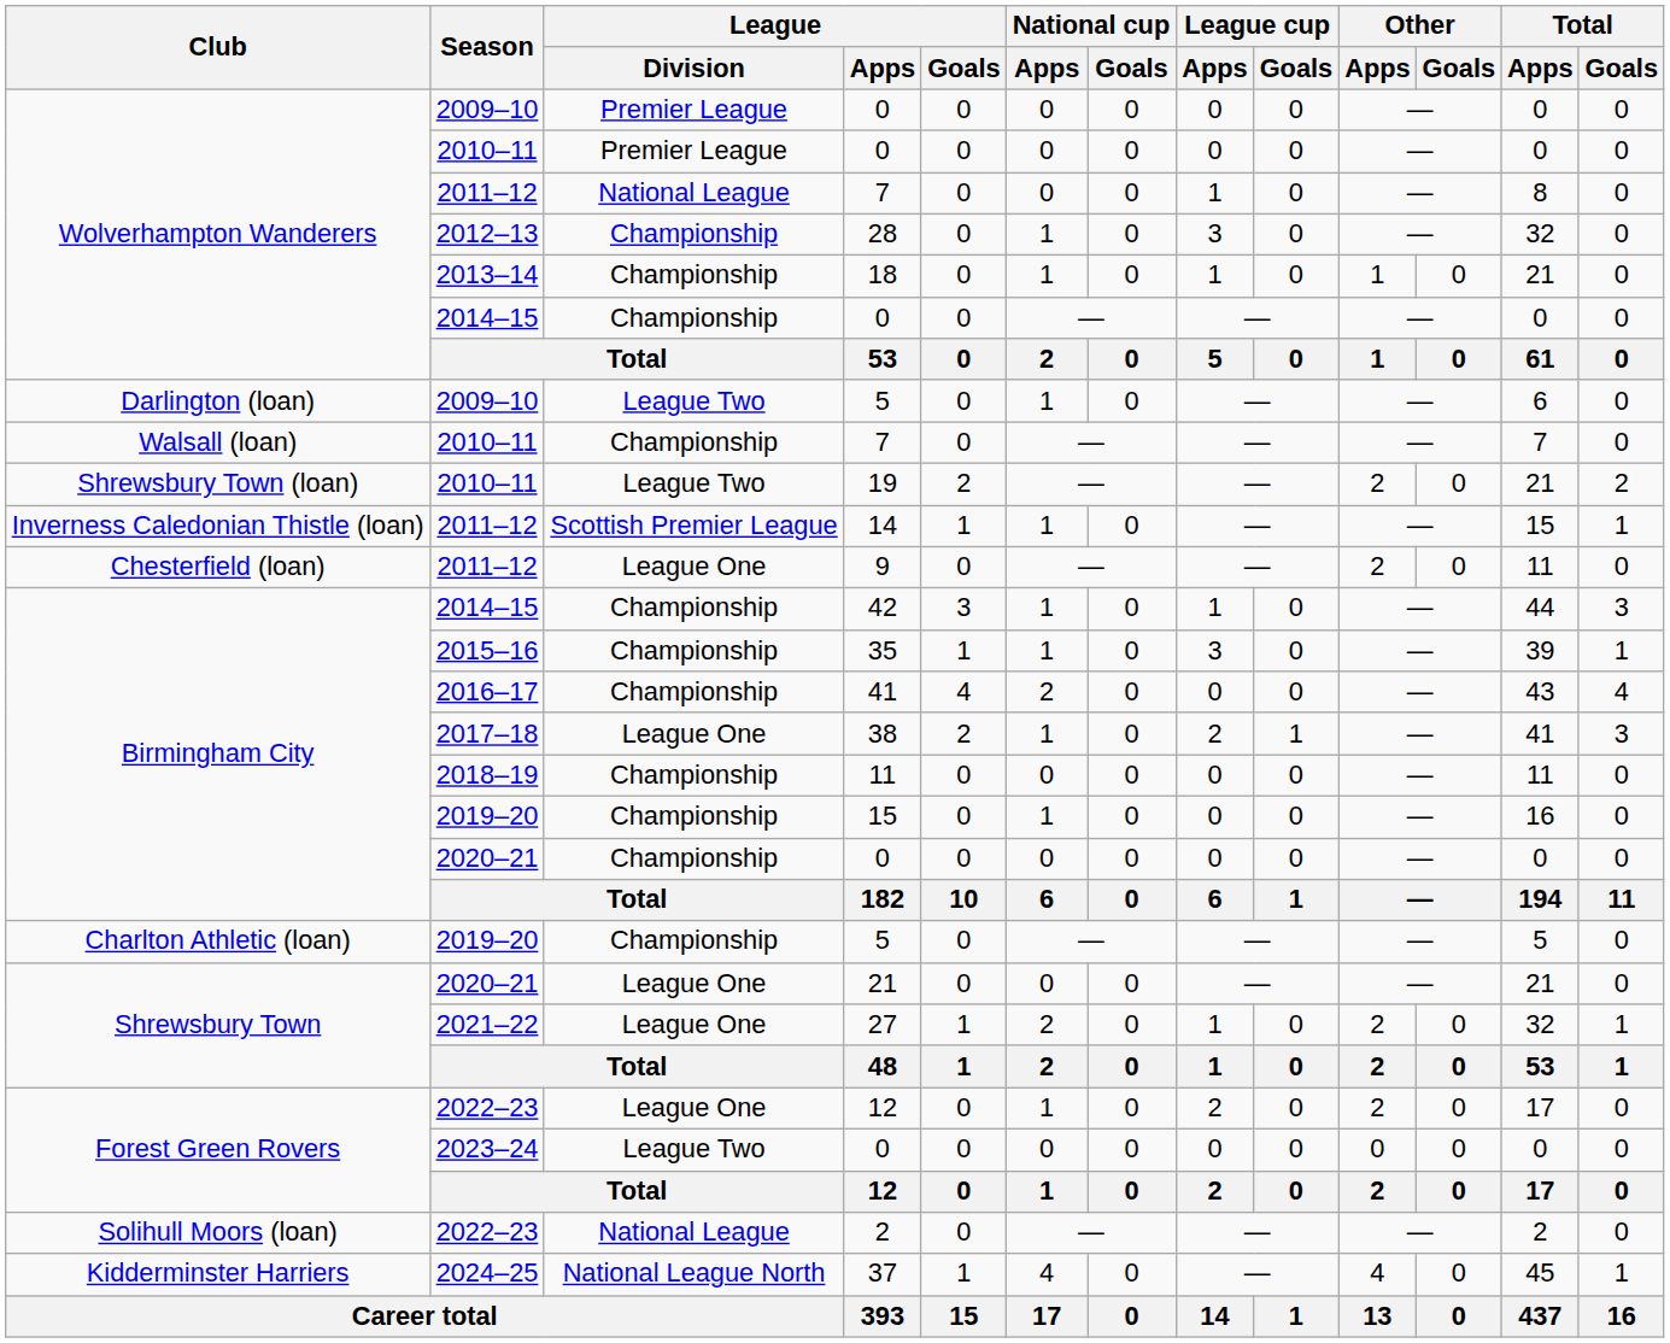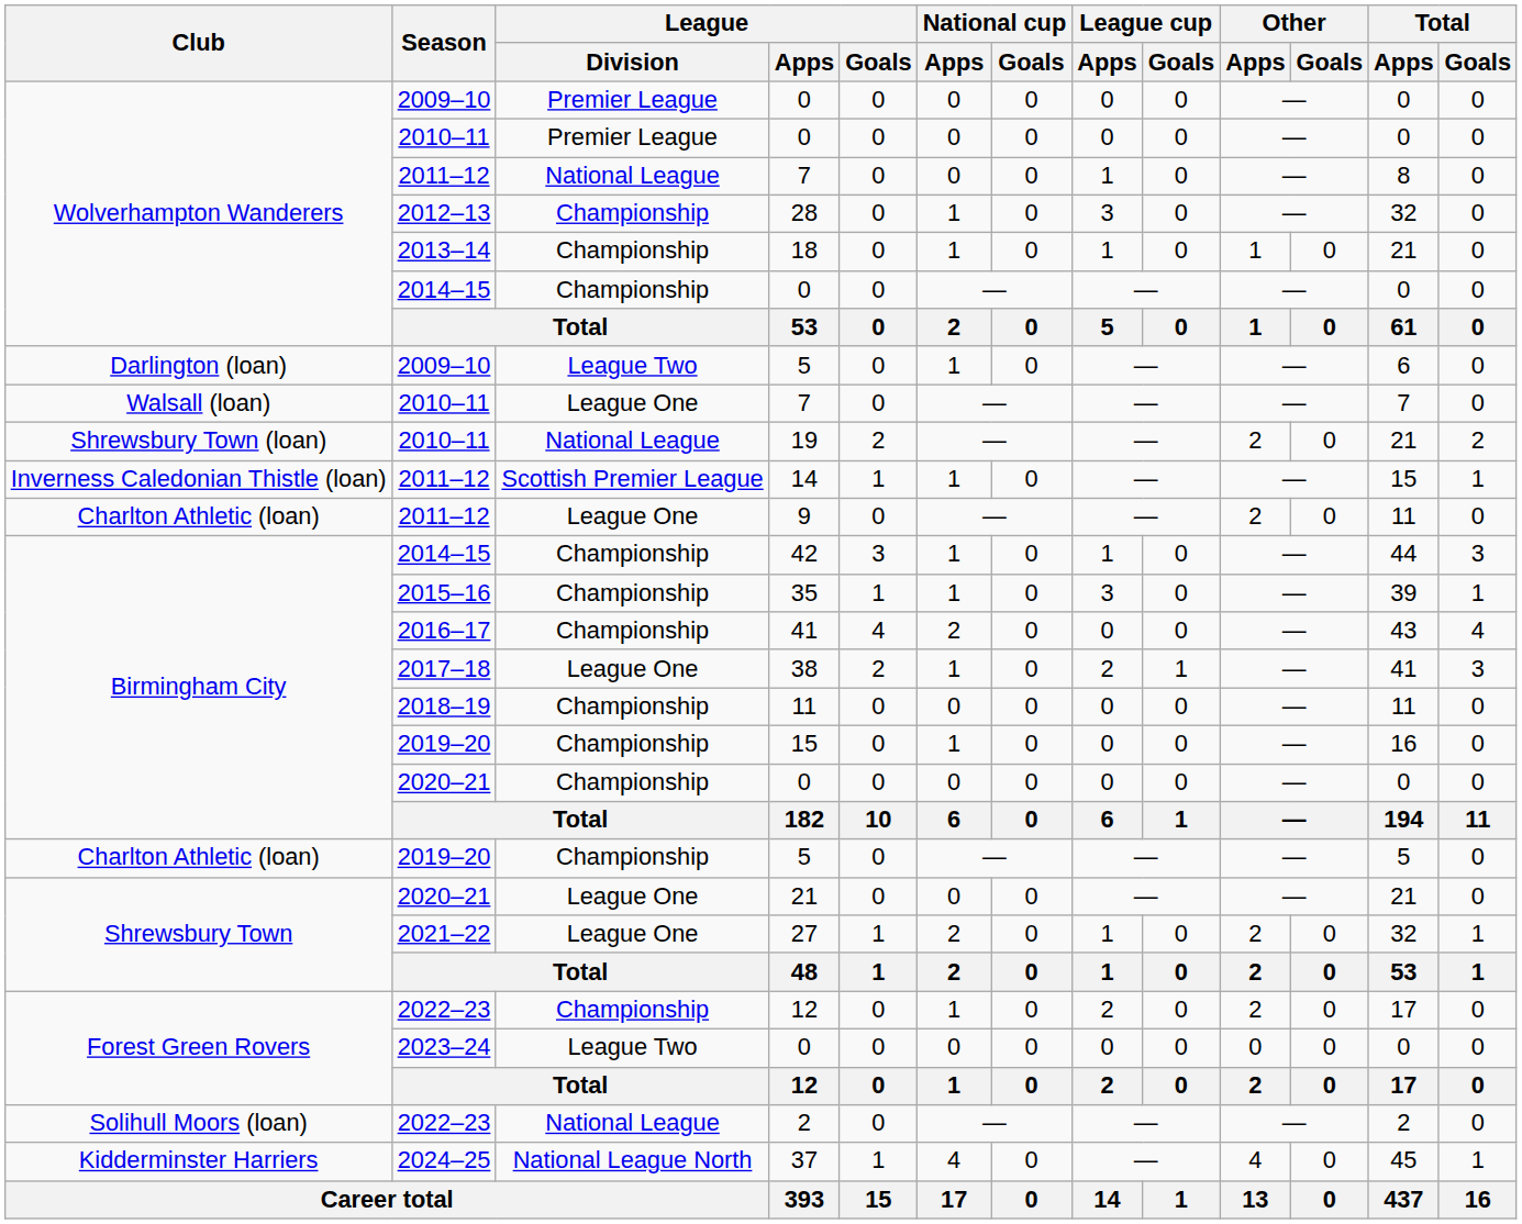 <table class=wikitable style="text-align:center">
 <tr>
 <th rowspan=2>Club</th>
 <th rowspan=2>Season</th>
 <th colspan=3>League</th>
 <th colspan=2>National cup</th>
 <th colspan=2>League cup</th>
 <th colspan=2>Other</th>
 <th colspan=2>Total</th>
 </tr>
 <tr>
 <th>Division</th>
 <th>Apps</th>
 <th>Goals</th>
 <th>Apps</th>
 <th>Goals</th>
 <th>Apps</th>
 <th>Goals</th>
 <th>Apps</th>
 <th>Goals</th>
 <th>Apps</th>
 <th>Goals</th>
 </tr>
 <tr>
 <td rowspan=7><a href='#'>Wolverhampton Wanderers</a></td>
 <td><a href='#'>2009–10</a></td>
 <td><a href='#'>Premier League</a></td>
 <td>0</td>
 <td>0</td>
 <td>0</td>
 <td>0</td>
 <td>0</td>
 <td>0</td>
 <td colspan=2>—</td>
 <td>0</td>
 <td>0</td>
 </tr>
 <tr>
 <td><a href='#'>2010–11</a></td>
 <td>Premier League</td>
 <td>0</td>
 <td>0</td>
 <td>0</td>
 <td>0</td>
 <td>0</td>
 <td>0</td>
 <td colspan=2>—</td>
 <td>0</td>
 <td>0</td>
 </tr>
 <tr>
 <td><a href='#'>2011–12</a></td>
 <td><a href='#'>National League</a></td>
 <td>7</td>
 <td>0</td>
 <td>0</td>
 <td>0</td>
 <td>1</td>
 <td>0</td>
 <td colspan=2>—</td>
 <td>8</td>
 <td>0</td>
 </tr>
 <tr>
 <td><a href='#'>2012–13</a></td>
 <td><a href='#'>Championship</a></td>
 <td>28</td>
 <td>0</td>
 <td>1</td>
 <td>0</td>
 <td>3</td>
 <td>0</td>
 <td colspan=2>—</td>
 <td>32</td>
 <td>0</td>
 </tr>
 <tr>
 <td><a href='#'>2013–14</a></td>
 <td>Championship</td>
 <td>18</td>
 <td>0</td>
 <td>1</td>
 <td>0</td>
 <td>1</td>
 <td>0</td>
 <td>1</td>
 <td>0</td>
 <td>21</td>
 <td>0</td>
 </tr>
 <tr>
 <td><a href='#'>2014–15</a></td>
 <td>Championship</td>
 <td>0</td>
 <td>0</td>
 <td colspan=2>—</td>
 <td colspan=2>—</td>
 <td colspan=2>—</td>
 <td>0</td>
 <td>0</td>
 </tr>
 <tr>
 <th colspan=2>Total</th>
 <th>53</th>
 <th>0</th>
 <th>2</th>
 <th>0</th>
 <th>5</th>
 <th>0</th>
 <th>1</th>
 <th>0</th>
 <th>61</th>
 <th>0</th>
 </tr>
 <tr>
 <td><a href='#'>Darlington</a> (loan)</td>
 <td><a href='#'>2009–10</a></td>
 <td><a href='#'>League Two</a></td>
 <td>5</td>
 <td>0</td>
 <td>1</td>
 <td>0</td>
 <td colspan=2>—</td>
 <td colspan=2>—</td>
 <td>6</td>
 <td>0</td>
 </tr>
 <tr>
 <td><a href='#'>Walsall</a> (loan)</td>
 <td><a href='#'>2010–11</a></td>
-<td>Championship</td>
+<td>League One</td>
 <td>7</td>
 <td>0</td>
 <td colspan=2>—</td>
 <td colspan=2>—</td>
 <td colspan=2>—</td>
 <td>7</td>
 <td>0</td>
 </tr>
 <tr>
 <td><a href='#'>Shrewsbury Town</a> (loan)</td>
 <td><a href='#'>2010–11</a></td>
-<td>League Two</td>
+<td><a href='#'>National League</a></td>
 <td>19</td>
 <td>2</td>
 <td colspan=2>—</td>
 <td colspan=2>—</td>
 <td>2</td>
 <td>0</td>
 <td>21</td>
 <td>2</td>
 </tr>
 <tr>
 <td><a href='#'>Inverness Caledonian Thistle</a> (loan)</td>
 <td><a href='#'>2011–12</a></td>
 <td><a href='#'>Scottish Premier League</a></td>
 <td>14</td>
 <td>1</td>
 <td>1</td>
 <td>0</td>
 <td colspan=2>—</td>
 <td colspan=2>—</td>
 <td>15</td>
 <td>1</td>
 </tr>
 <tr>
-<td><a href='#'>Chesterfield</a> (loan)</td>
+<td><a href='#'>Charlton Athletic</a> (loan)</td>
 <td><a href='#'>2011–12</a></td>
 <td>League One</td>
 <td>9</td>
 <td>0</td>
 <td colspan=2>—</td>
 <td colspan=2>—</td>
 <td>2</td>
 <td>0</td>
 <td>11</td>
 <td>0</td>
 </tr>
 <tr>
 <td rowspan=8><a href='#'>Birmingham City</a></td>
 <td><a href='#'>2014–15</a></td>
 <td>Championship</td>
 <td>42</td>
 <td>3</td>
 <td>1</td>
 <td>0</td>
 <td>1</td>
 <td>0</td>
 <td colspan=2>—</td>
 <td>44</td>
 <td>3</td>
 </tr>
 <tr>
 <td><a href='#'>2015–16</a></td>
 <td>Championship</td>
 <td>35</td>
 <td>1</td>
 <td>1</td>
 <td>0</td>
 <td>3</td>
 <td>0</td>
 <td colspan=2>—</td>
 <td>39</td>
 <td>1</td>
 </tr>
 <tr>
 <td><a href='#'>2016–17</a></td>
 <td>Championship</td>
 <td>41</td>
 <td>4</td>
 <td>2</td>
 <td>0</td>
 <td>0</td>
 <td>0</td>
 <td colspan=2>—</td>
 <td>43</td>
 <td>4</td>
 </tr>
 <tr>
 <td><a href='#'>2017–18</a></td>
 <td>League One</td>
 <td>38</td>
 <td>2</td>
 <td>1</td>
 <td>0</td>
 <td>2</td>
 <td>1</td>
 <td colspan=2>—</td>
 <td>41</td>
 <td>3</td>
 </tr>
 <tr>
 <td><a href='#'>2018–19</a></td>
 <td>Championship</td>
 <td>11</td>
 <td>0</td>
 <td>0</td>
 <td>0</td>
 <td>0</td>
 <td>0</td>
 <td colspan=2>—</td>
 <td>11</td>
 <td>0</td>
 </tr>
 <tr>
 <td><a href='#'>2019–20</a></td>
 <td>Championship</td>
 <td>15</td>
 <td>0</td>
 <td>1</td>
 <td>0</td>
 <td>0</td>
 <td>0</td>
 <td colspan=2>—</td>
 <td>16</td>
 <td>0</td>
 </tr>
 <tr>
 <td><a href='#'>2020–21</a></td>
 <td>Championship</td>
 <td>0</td>
 <td>0</td>
 <td>0</td>
 <td>0</td>
 <td>0</td>
 <td>0</td>
 <td colspan="2">—</td>
 <td>0</td>
 <td>0</td>
 </tr>
 <tr>
 <th colspan=2>Total</th>
 <th>182</th>
 <th>10</th>
 <th>6</th>
 <th>0</th>
 <th>6</th>
 <th>1</th>
 <th colspan=2>—</th>
 <th>194</th>
 <th>11</th>
 </tr>
 <tr>
 <td><a href='#'>Charlton Athletic</a> (loan)</td>
 <td><a href='#'>2019–20</a></td>
 <td>Championship</td>
 <td>5</td>
 <td>0</td>
 <td colspan=2>—</td>
 <td colspan=2>—</td>
 <td colspan=2>—</td>
 <td>5</td>
 <td>0</td>
 </tr>
 <tr>
 <td rowspan=3><a href='#'>Shrewsbury Town</a></td>
 <td><a href='#'>2020–21</a></td>
 <td>League One</td>
 <td>21</td>
 <td>0</td>
 <td>0</td>
 <td>0</td>
 <td colspan=2>—</td>
 <td colspan=2>—</td>
 <td>21</td>
 <td>0</td>
 </tr>
 <tr>
 <td><a href='#'>2021–22</a></td>
 <td>League One</td>
 <td>27</td>
 <td>1</td>
 <td>2</td>
 <td>0</td>
 <td>1</td>
 <td>0</td>
 <td>2</td>
 <td>0</td>
 <td>32</td>
 <td>1</td>
 </tr>
 <tr>
 <th colspan=2>Total</th>
 <th>48</th>
 <th>1</th>
 <th>2</th>
 <th>0</th>
 <th>1</th>
 <th>0</th>
 <th>2</th>
 <th>0</th>
 <th>53</th>
 <th>1</th>
 </tr>
 <tr>
 <td rowspan="3"><a href='#'>Forest Green Rovers</a></td>
 <td><a href='#'>2022–23</a></td>
-<td>League One</td>
+<td><a href='#'>Championship</a></td>
 <td>12</td>
 <td>0</td>
 <td>1</td>
 <td>0</td>
 <td>2</td>
 <td>0</td>
 <td>2</td>
 <td>0</td>
 <td>17</td>
 <td>0</td>
 </tr>
 <tr>
 <td><a href='#'>2023–24</a></td>
 <td>League Two</td>
 <td>0</td>
 <td>0</td>
 <td>0</td>
 <td>0</td>
 <td>0</td>
 <td>0</td>
 <td>0</td>
 <td>0</td>
 <td>0</td>
 <td>0</td>
 </tr>
 <tr>
 <th colspan=2>Total</th>
 <th>12</th>
 <th>0</th>
 <th>1</th>
 <th>0</th>
 <th>2</th>
 <th>0</th>
 <th>2</th>
 <th>0</th>
 <th>17</th>
 <th>0</th>
 </tr>
 <tr>
 <td><a href='#'>Solihull Moors</a> (loan)</td>
 <td><a href='#'>2022–23</a></td>
 <td><a href='#'>National League</a></td>
 <td>2</td>
 <td>0</td>
 <td colspan=2>—</td>
 <td colspan=2>—</td>
 <td colspan=2>—</td>
 <td>2</td>
 <td>0</td>
 </tr>
 <tr>
 <td><a href='#'>Kidderminster Harriers</a></td>
 <td><a href='#'>2024–25</a></td>
 <td><a href='#'>National League North</a></td>
 <td>37</td>
 <td>1</td>
 <td>4</td>
 <td>0</td>
 <td colspan=2>—</td>
 <td>4</td>
 <td>0</td>
 <td>45</td>
 <td>1</td>
 </tr>
 <tr>
 <th colspan=3>Career total</th>
 <th>393</th>
 <th>15</th>
 <th>17</th>
 <th>0</th>
 <th>14</th>
 <th>1</th>
 <th>13</th>
 <th>0</th>
 <th>437</th>
 <th>16</th>
 </tr>
 </table>
